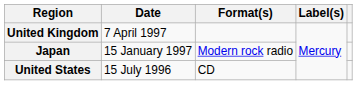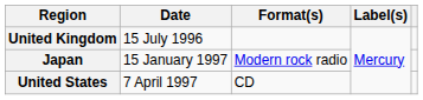 <table class="wikitable plainrowheaders">
 <tr>
 <th scope="col">Region</th>
 <th scope="col">Date</th>
 <th scope="col">Format(s)</th>
 <th scope="col">Label(s)</th>
 <th scope="col"></th>
 </tr>
 <tr>
 <th scope="row">United Kingdom</th>
-<td>7 April 1997</td>
+<td>15 July 1996</td>
 <td></td>
 <td rowspan="3"><a href='#'>Mercury</a></td>
 <td align="center"></td>
 </tr>
 <tr>
 <th scope="row">Japan</th>
 <td>15 January 1997</td>
 <td><a href='#'>Modern rock</a> radio</td>
 <td align="center"></td>
 </tr>
 <tr>
 <th scope="row">United States</th>
-<td>15 July 1996</td>
+<td>7 April 1997</td>
 <td>CD</td>
 <td align="center"></td>
 </tr>
 </table>
